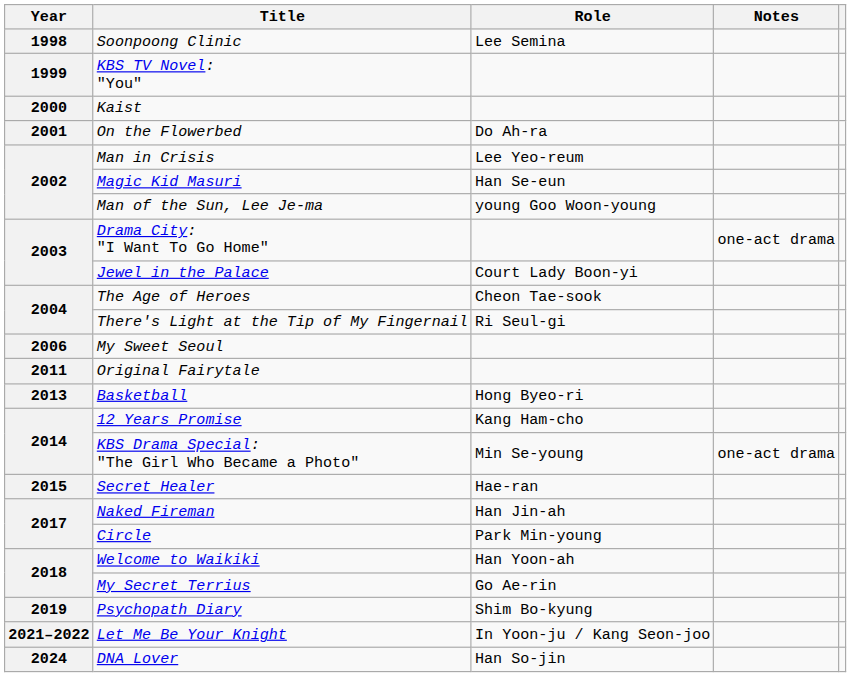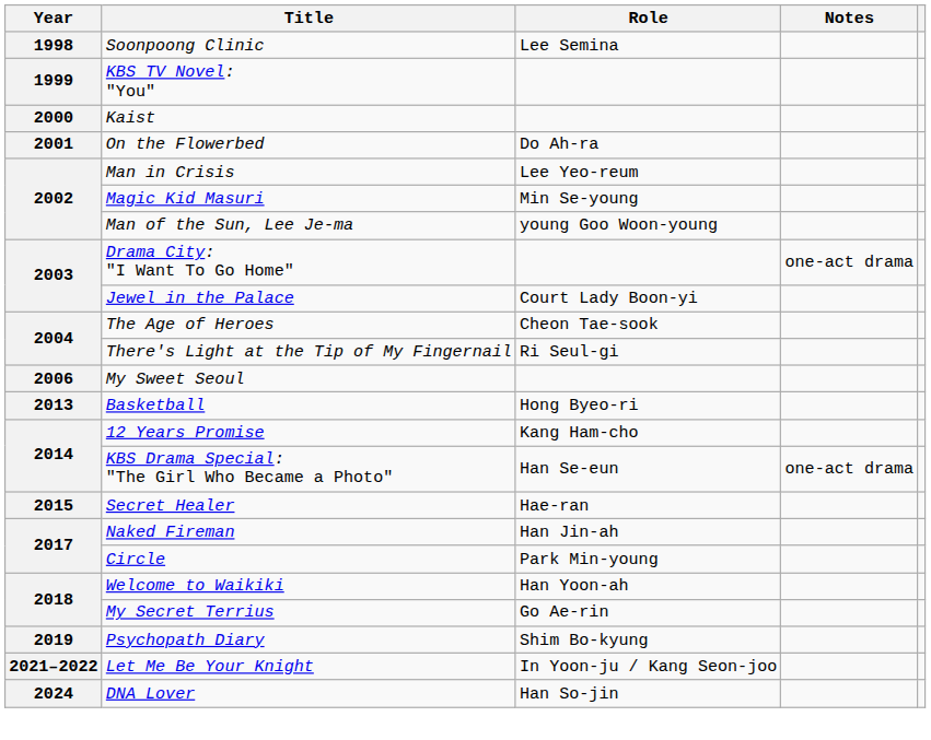 <table class="wikitable sortable plainrowheaders">
 <tr>
 <th scope="col">Year</th>
 <th scope="col">Title</th>
 <th scope="col">Role</th>
 <th scope="col">Notes</th>
 <th scope="col" class="unsortable"></th>
 </tr>
 <tr>
 <th scope="row">1998</th>
 <td><em>Soonpoong Clinic</em></td>
 <td>Lee Semina</td>
 <td></td>
 <td></td>
 </tr>
 <tr>
 <th scope="row">1999</th>
 <td><em><a href='#'>KBS TV Novel</a>:</em><br>"You"</td>
 <td></td>
 <td></td>
 <td></td>
 </tr>
 <tr>
 <th scope="row">2000</th>
 <td><em>Kaist</em></td>
 <td></td>
 <td></td>
 <td></td>
 </tr>
 <tr>
 <th scope="row">2001</th>
 <td><em>On the Flowerbed</em></td>
 <td>Do Ah-ra</td>
 <td></td>
 <td></td>
 </tr>
 <tr>
 <th scope="row" rowspan=3>2002</th>
 <td><em>Man in Crisis</em></td>
 <td>Lee Yeo-reum</td>
 <td></td>
 <td></td>
 </tr>
 <tr>
 <td><em><a href='#'>Magic Kid Masuri</a></em></td>
-<td>Han Se-eun</td>
+<td>Min Se-young</td>
 <td></td>
 <td></td>
 </tr>
 <tr>
 <td><em>Man of the Sun, Lee Je-ma</em></td>
 <td>young Goo Woon-young</td>
 <td></td>
 <td></td>
 </tr>
 <tr>
 <th scope="row" rowspan=2>2003</th>
 <td><em><a href='#'>Drama City</a>:</em><br>"I Want To Go Home"</td>
 <td></td>
 <td>one-act drama</td>
 <td></td>
 </tr>
 <tr>
 <td><em><a href='#'>Jewel in the Palace</a></em></td>
 <td>Court Lady Boon-yi</td>
 <td></td>
 <td></td>
 </tr>
 <tr>
 <th scope="row" rowspan=2>2004</th>
 <td><em>The Age of Heroes</em></td>
 <td>Cheon Tae-sook</td>
 <td></td>
 <td></td>
 </tr>
 <tr>
 <td><em>There's Light at the Tip of My Fingernail</em></td>
 <td>Ri Seul-gi</td>
 <td></td>
 <td></td>
 </tr>
 <tr>
 <th scope="row">2006</th>
 <td><em>My Sweet Seoul</em></td>
 <td></td>
 <td></td>
 <td></td>
 </tr>
 <tr>
-<th scope="row">2011</th>
-<td><em>Original Fairytale</em></td>
-<td></td>
-<td></td>
-<td></td>
-</tr>
-<tr>
 <th scope="row">2013</th>
 <td><em><a href='#'>Basketball</a></em></td>
 <td>Hong Byeo-ri</td>
 <td></td>
 <td></td>
 </tr>
 <tr>
 <th scope="row" rowspan=2>2014</th>
 <td><em><a href='#'>12 Years Promise</a></em></td>
 <td>Kang Ham-cho</td>
 <td></td>
 <td></td>
 </tr>
 <tr>
 <td><em><a href='#'>KBS Drama Special</a>:</em><br>"The Girl Who Became a Photo"</td>
-<td>Min Se-young</td>
+<td>Han Se-eun</td>
 <td>one-act drama</td>
 <td></td>
 </tr>
 <tr>
 <th scope="row">2015</th>
 <td><em><a href='#'>Secret Healer</a></em></td>
 <td>Hae-ran</td>
 <td></td>
 <td></td>
 </tr>
 <tr>
 <th scope="row" rowspan=2>2017</th>
 <td><em><a href='#'>Naked Fireman</a></em></td>
 <td>Han Jin-ah</td>
 <td></td>
 <td></td>
 </tr>
 <tr>
 <td><em><a href='#'>Circle</a></em></td>
 <td>Park Min-young</td>
 <td></td>
 <td></td>
 </tr>
 <tr>
 <th scope="row" rowspan=2>2018</th>
 <td><em><a href='#'>Welcome to Waikiki</a></em></td>
 <td>Han Yoon-ah</td>
 <td></td>
 <td></td>
 </tr>
 <tr>
 <td><em><a href='#'>My Secret Terrius</a></em></td>
 <td>Go Ae-rin</td>
 <td></td>
 <td></td>
 </tr>
 <tr>
 <th scope="row">2019</th>
 <td><em><a href='#'>Psychopath Diary</a></em></td>
 <td>Shim Bo-kyung</td>
 <td></td>
 <td></td>
 </tr>
 <tr>
 <th scope="row">2021–2022</th>
 <td><em><a href='#'>Let Me Be Your Knight</a></em></td>
 <td>In Yoon-ju / Kang Seon-joo</td>
 <td></td>
 <td></td>
 </tr>
 <tr>
 <th scope="row">2024</th>
 <td><em><a href='#'>DNA Lover</a></em></td>
 <td>Han So-jin</td>
 <td></td>
 <td></td>
 </tr>
 </table>
